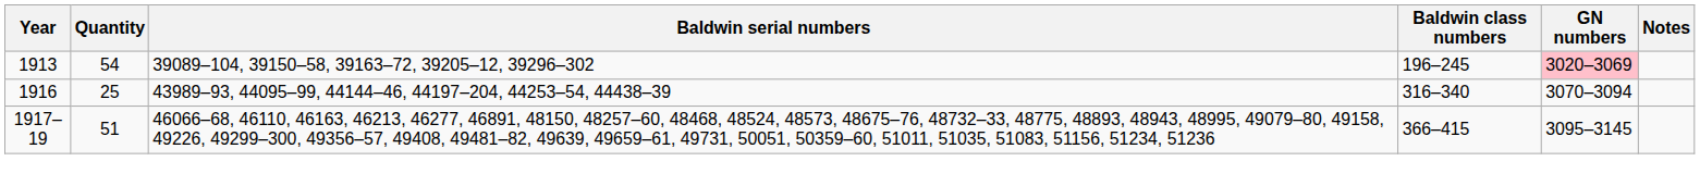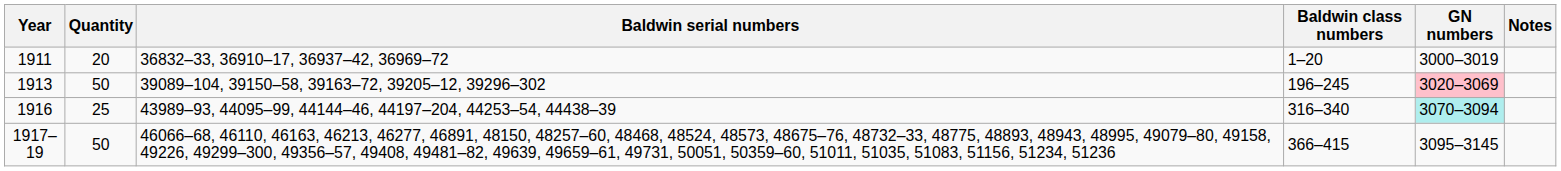 <table class="wikitable mw-collapsible">
 <tr>
 <th>Year</th>
 <th>Quantity</th>
 <th>Baldwin serial numbers</th>
 <th>Baldwin class numbers</th>
 <th>GN numbers</th>
 <th>Notes</th>
 </tr>
 <tr>
+<td align=center>1911</td>
+<td align=center>20</td>
+<td>36832–33, 36910–17, 36937–42, 36969–72</td>
+<td>1–20</td>
+<td>3000–3019</td>
+<td></td>
+</tr>
+<tr>
 <td align=center>1913</td>
-<td align=center>54</td>
+<td align=center>50</td>
 <td>39089–104, 39150–58, 39163–72, 39205–12, 39296–302</td>
 <td>196–245</td>
 <td style="background: pink;">3020–3069</td>
 <td></td>
 </tr>
 <tr>
 <td align=center>1916</td>
 <td align=center>25</td>
 <td>43989–93, 44095–99, 44144–46, 44197–204, 44253–54, 44438–39</td>
 <td>316–340</td>
-<td>3070–3094</td>
+<td style="background: paleturquoise;">3070–3094</td>
 <td></td>
 </tr>
 <tr>
 <td align=center>1917–19</td>
-<td align=center>51</td>
+<td align=center>50</td>
 <td>46066–68, 46110, 46163, 46213, 46277, 46891, 48150, 48257–60, 48468, 48524, 48573, 48675–76, 48732–33, 48775, 48893, 48943, 48995, 49079–80, 49158, 49226, 49299–300, 49356–57, 49408, 49481–82, 49639, 49659–61, 49731, 50051, 50359–60, 51011, 51035, 51083, 51156, 51234, 51236</td>
 <td>366–415</td>
 <td>3095–3145</td>
 <td></td>
 </tr>
 </table>
